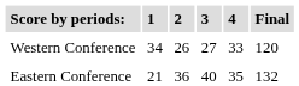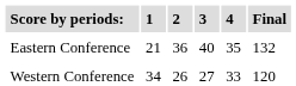 <table cellpadding=5>
 <tr style="background: #dddddd">
 <td><strong>Score by periods:</strong></td>
 <td><strong>1</strong></td>
 <td><strong>2</strong></td>
 <td><strong>3</strong></td>
 <td><strong>4</strong></td>
 <td><strong>Final</strong></td>
 </tr>
 <tr>
+<td>Eastern Conference</td>
+<td>21</td>
+<td>36</td>
+<td>40</td>
+<td>35</td>
+<td>132</td>
+</tr>
+<tr>
 <td>Western Conference</td>
 <td>34</td>
 <td>26</td>
 <td>27</td>
 <td>33</td>
 <td>120</td>
 </tr>
 <tr>
-<td>Eastern Conference</td>
-<td>21</td>
-<td>36</td>
-<td>40</td>
-<td>35</td>
-<td>132</td>
-</tr>
-<tr>
 </tr>
 </table>
